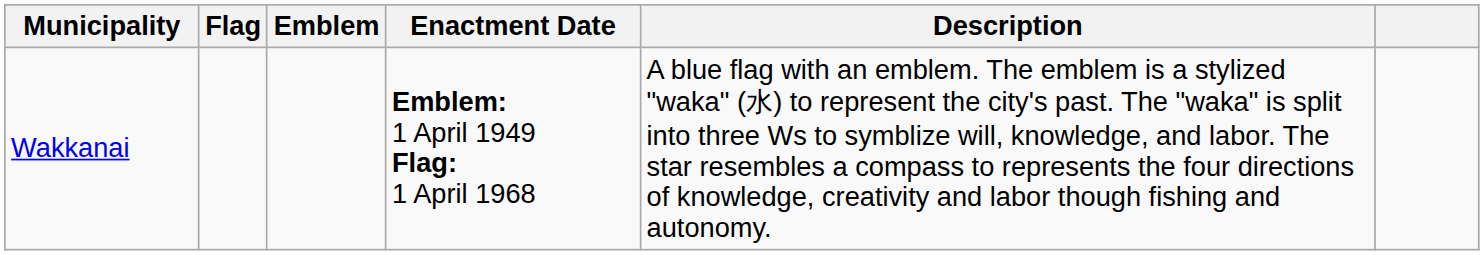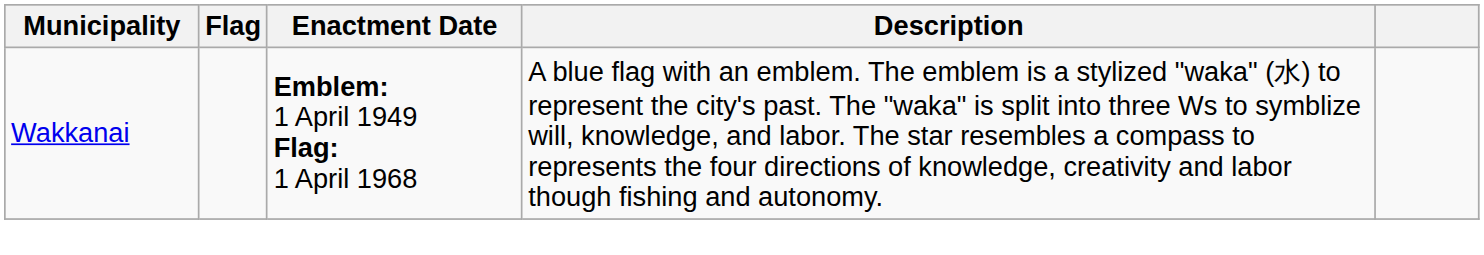 <table class="wikitable">
 <tr>
 <th style="width:12ch;">Municipality</th>
 <th>Flag</th>
-<th>Emblem</th>
 <th style="width:16ch;">Enactment Date</th>
 <th>Description</th>
 <th style="width:6ch;"></th>
 </tr>
 <tr>
 <td><a href='#'>Wakkanai</a></td>
 <td></td>
-<td></td>
 <td><strong>Emblem:</strong><br>1 April 1949<br><strong>Flag:</strong><br>1 April 1968</td>
 <td>A blue flag with an emblem. The emblem is a stylized "waka" (水) to represent the city's past. The "waka" is split into three Ws to symblize will, knowledge, and labor. The star resembles a compass to represents the four directions of knowledge, creativity and labor though fishing and autonomy.</td>
 <td></td>
 </tr>
 </table>
